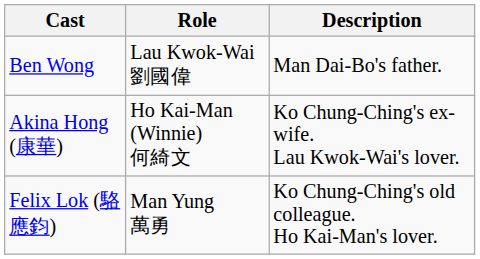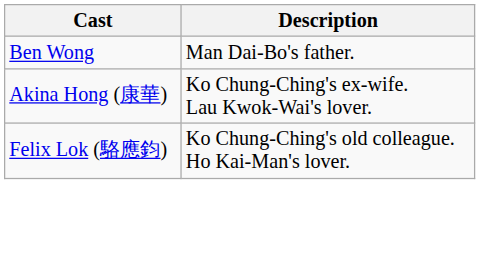 <table class="wikitable" width="60%">
 <tr>
 <th>Cast</th>
-<th>Role</th>
 <th>Description</th>
 </tr>
 <tr>
 <td><a href='#'>Ben Wong</a></td>
-<td>Lau Kwok-Wai <br> 劉國偉</td>
 <td>Man Dai-Bo's father.</td>
 </tr>
 <tr>
 <td><a href='#'>Akina Hong</a> (<a href='#'>康華</a>)</td>
-<td>Ho Kai-Man (Winnie) <br> 何綺文</td>
 <td>Ko Chung-Ching's ex-wife. <br> Lau Kwok-Wai's lover.</td>
 </tr>
 <tr>
 <td><a href='#'>Felix Lok</a> (<a href='#'>駱應鈞</a>)</td>
-<td>Man Yung <br> 萬勇</td>
 <td>Ko Chung-Ching's old colleague. <br> Ho Kai-Man's lover.</td>
 </tr>
 </table>
